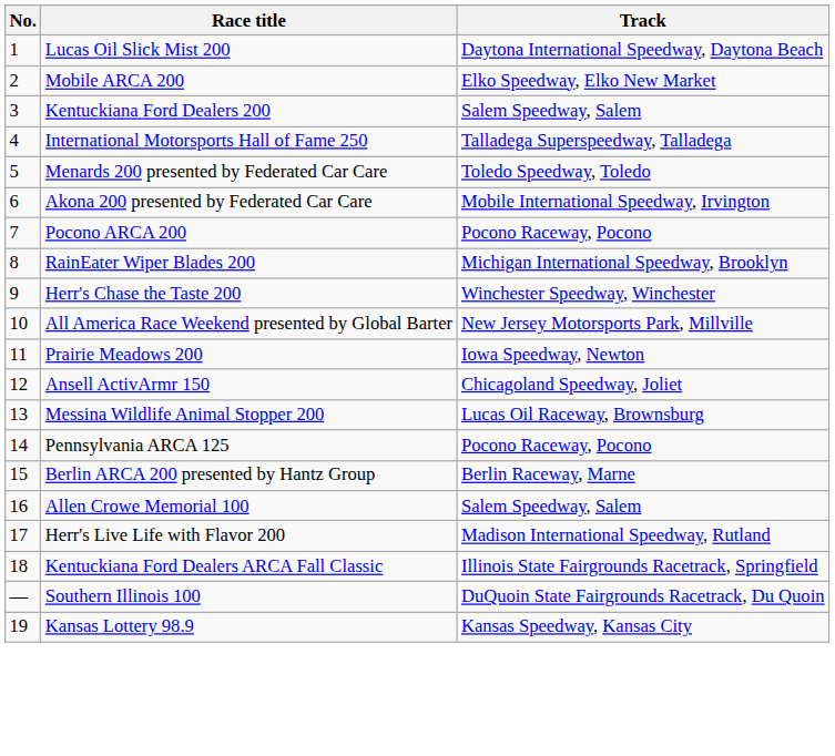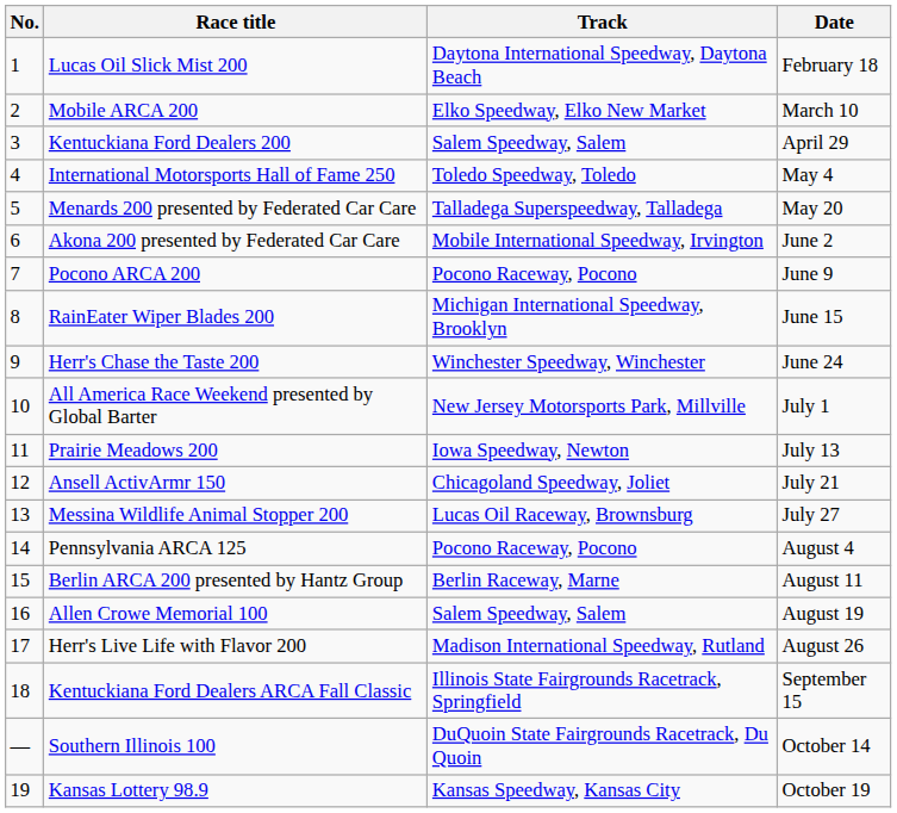 <table class="wikitable" style="font-size:85%;">
 <tr>
 <th>No.</th>
 <th>Race title</th>
 <th>Track</th>
+<th>Date</th>
 </tr>
 <tr>
 <td>1</td>
 <td><a href='#'>Lucas Oil Slick Mist 200</a></td>
 <td><a href='#'>Daytona International Speedway</a>, <a href='#'>Daytona Beach</a></td>
+<td>February 18</td>
 </tr>
 <tr>
 <td>2</td>
 <td><a href='#'>Mobile ARCA 200</a></td>
 <td><a href='#'>Elko Speedway</a>, <a href='#'>Elko New Market</a></td>
+<td>March 10</td>
 </tr>
 <tr>
 <td>3</td>
 <td><a href='#'>Kentuckiana Ford Dealers 200</a></td>
 <td><a href='#'>Salem Speedway</a>, <a href='#'>Salem</a></td>
+<td>April 29</td>
 </tr>
 <tr>
 <td>4</td>
 <td><a href='#'>International Motorsports Hall of Fame 250</a></td>
-<td><a href='#'>Talladega Superspeedway</a>, <a href='#'>Talladega</a></td>
+<td><a href='#'>Toledo Speedway</a>, <a href='#'>Toledo</a></td>
+<td>May 4</td>
 </tr>
 <tr>
 <td>5</td>
 <td><a href='#'>Menards 200</a> presented by Federated Car Care</td>
-<td><a href='#'>Toledo Speedway</a>, <a href='#'>Toledo</a></td>
+<td><a href='#'>Talladega Superspeedway</a>, <a href='#'>Talladega</a></td>
+<td>May 20</td>
 </tr>
 <tr>
 <td>6</td>
 <td><a href='#'>Akona 200</a> presented by Federated Car Care</td>
 <td><a href='#'>Mobile International Speedway</a>, <a href='#'>Irvington</a></td>
+<td>June 2</td>
 </tr>
 <tr>
 <td>7</td>
 <td><a href='#'>Pocono ARCA 200</a></td>
 <td><a href='#'>Pocono Raceway</a>, <a href='#'>Pocono</a></td>
+<td>June 9</td>
 </tr>
 <tr>
 <td>8</td>
 <td><a href='#'>RainEater Wiper Blades 200</a></td>
 <td><a href='#'>Michigan International Speedway</a>, <a href='#'>Brooklyn</a></td>
+<td>June 15</td>
 </tr>
 <tr>
 <td>9</td>
 <td><a href='#'>Herr's Chase the Taste 200</a></td>
 <td><a href='#'>Winchester Speedway</a>, <a href='#'>Winchester</a></td>
+<td>June 24</td>
 </tr>
 <tr>
 <td>10</td>
 <td><a href='#'>All America Race Weekend</a> presented by Global Barter</td>
 <td><a href='#'>New Jersey Motorsports Park</a>, <a href='#'>Millville</a></td>
+<td>July 1</td>
 </tr>
 <tr>
 <td>11</td>
 <td><a href='#'>Prairie Meadows 200</a></td>
 <td><a href='#'>Iowa Speedway</a>, <a href='#'>Newton</a></td>
+<td>July 13</td>
 </tr>
 <tr>
 <td>12</td>
 <td><a href='#'>Ansell ActivArmr 150</a></td>
 <td><a href='#'>Chicagoland Speedway</a>, <a href='#'>Joliet</a></td>
+<td>July 21</td>
 </tr>
 <tr>
 <td>13</td>
 <td><a href='#'>Messina Wildlife Animal Stopper 200</a></td>
 <td><a href='#'>Lucas Oil Raceway</a>, <a href='#'>Brownsburg</a></td>
+<td>July 27</td>
 </tr>
 <tr>
 <td>14</td>
 <td>Pennsylvania ARCA 125</td>
 <td><a href='#'>Pocono Raceway</a>, <a href='#'>Pocono</a></td>
+<td>August 4</td>
 </tr>
 <tr>
 <td>15</td>
 <td><a href='#'>Berlin ARCA 200</a> presented by Hantz Group</td>
 <td><a href='#'>Berlin Raceway</a>, <a href='#'>Marne</a></td>
+<td>August 11</td>
 </tr>
 <tr>
 <td>16</td>
 <td><a href='#'>Allen Crowe Memorial 100</a></td>
 <td><a href='#'>Salem Speedway</a>, <a href='#'>Salem</a></td>
+<td>August 19</td>
 </tr>
 <tr>
 <td>17</td>
 <td>Herr's Live Life with Flavor 200</td>
 <td><a href='#'>Madison International Speedway</a>, <a href='#'>Rutland</a></td>
+<td>August 26</td>
 </tr>
 <tr>
 <td>18</td>
 <td><a href='#'>Kentuckiana Ford Dealers ARCA Fall Classic</a></td>
 <td><a href='#'>Illinois State Fairgrounds Racetrack</a>, <a href='#'>Springfield</a></td>
+<td>September 15</td>
 </tr>
 <tr>
 <td>—</td>
 <td><a href='#'>Southern Illinois 100</a></td>
 <td><a href='#'>DuQuoin State Fairgrounds Racetrack</a>, <a href='#'>Du Quoin</a></td>
+<td>October 14</td>
 </tr>
 <tr>
 <td>19</td>
 <td><a href='#'>Kansas Lottery 98.9</a></td>
 <td><a href='#'>Kansas Speedway</a>, <a href='#'>Kansas City</a></td>
+<td>October 19</td>
 </tr>
 </table>
